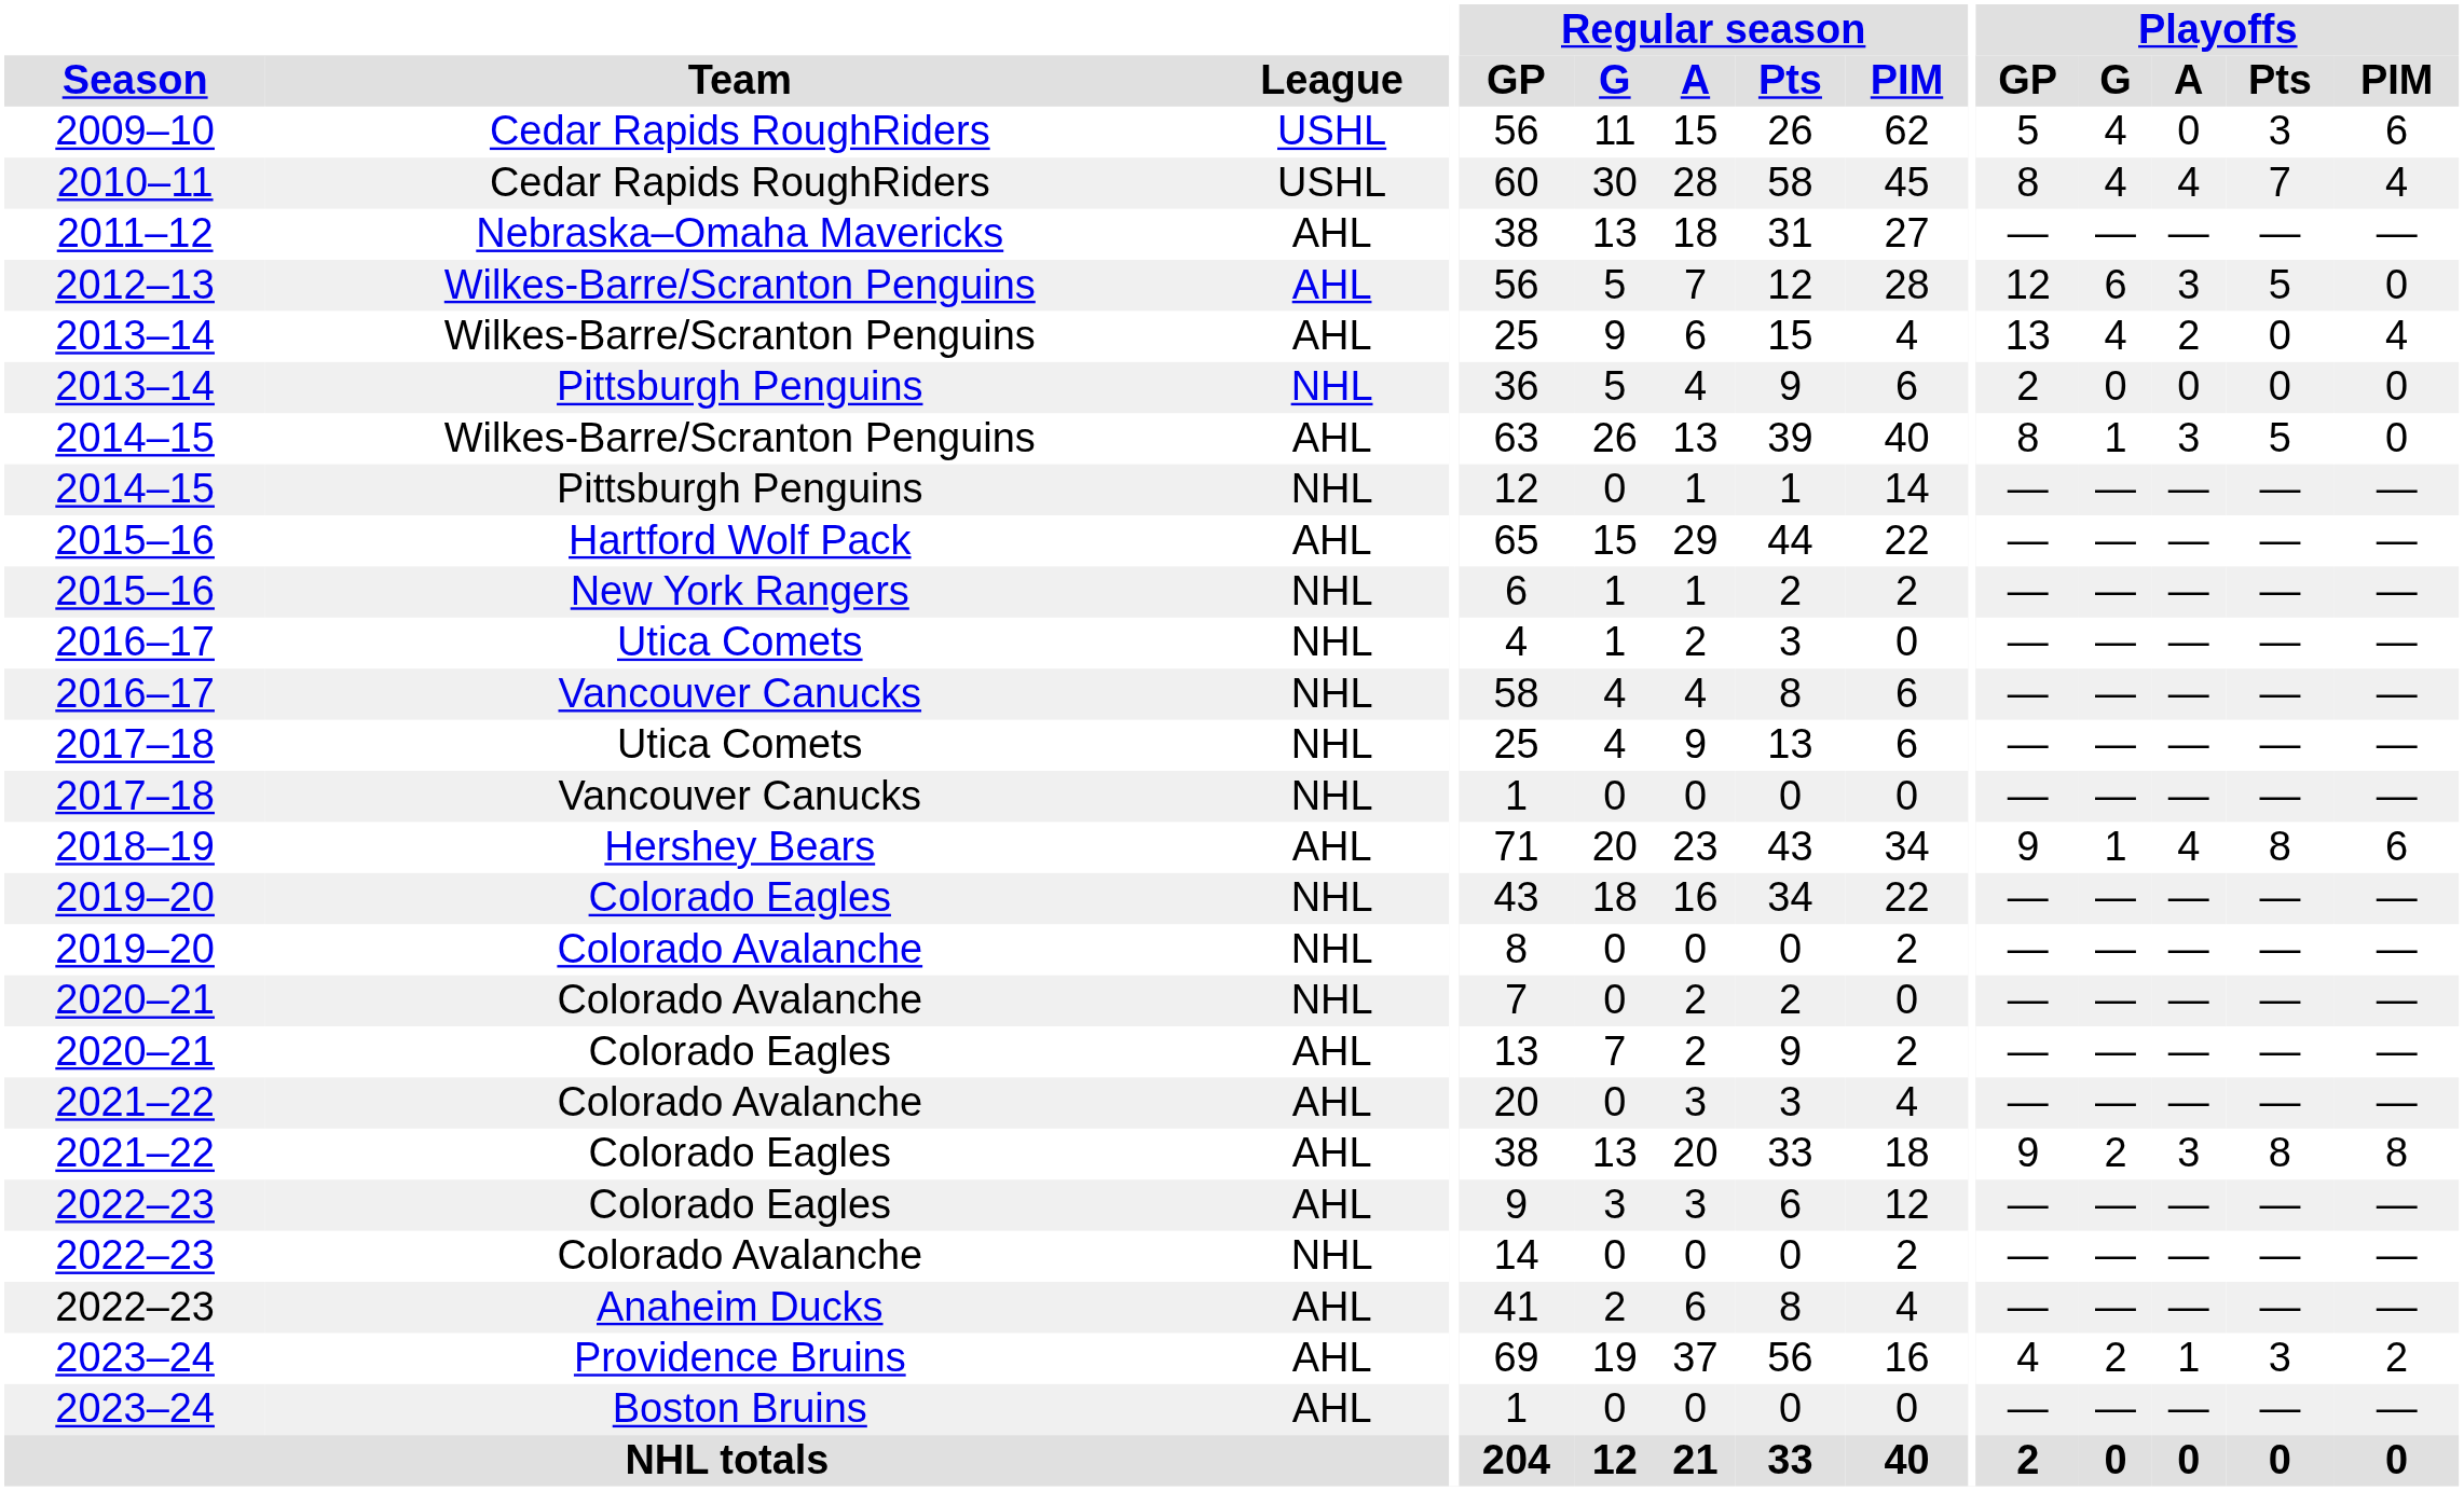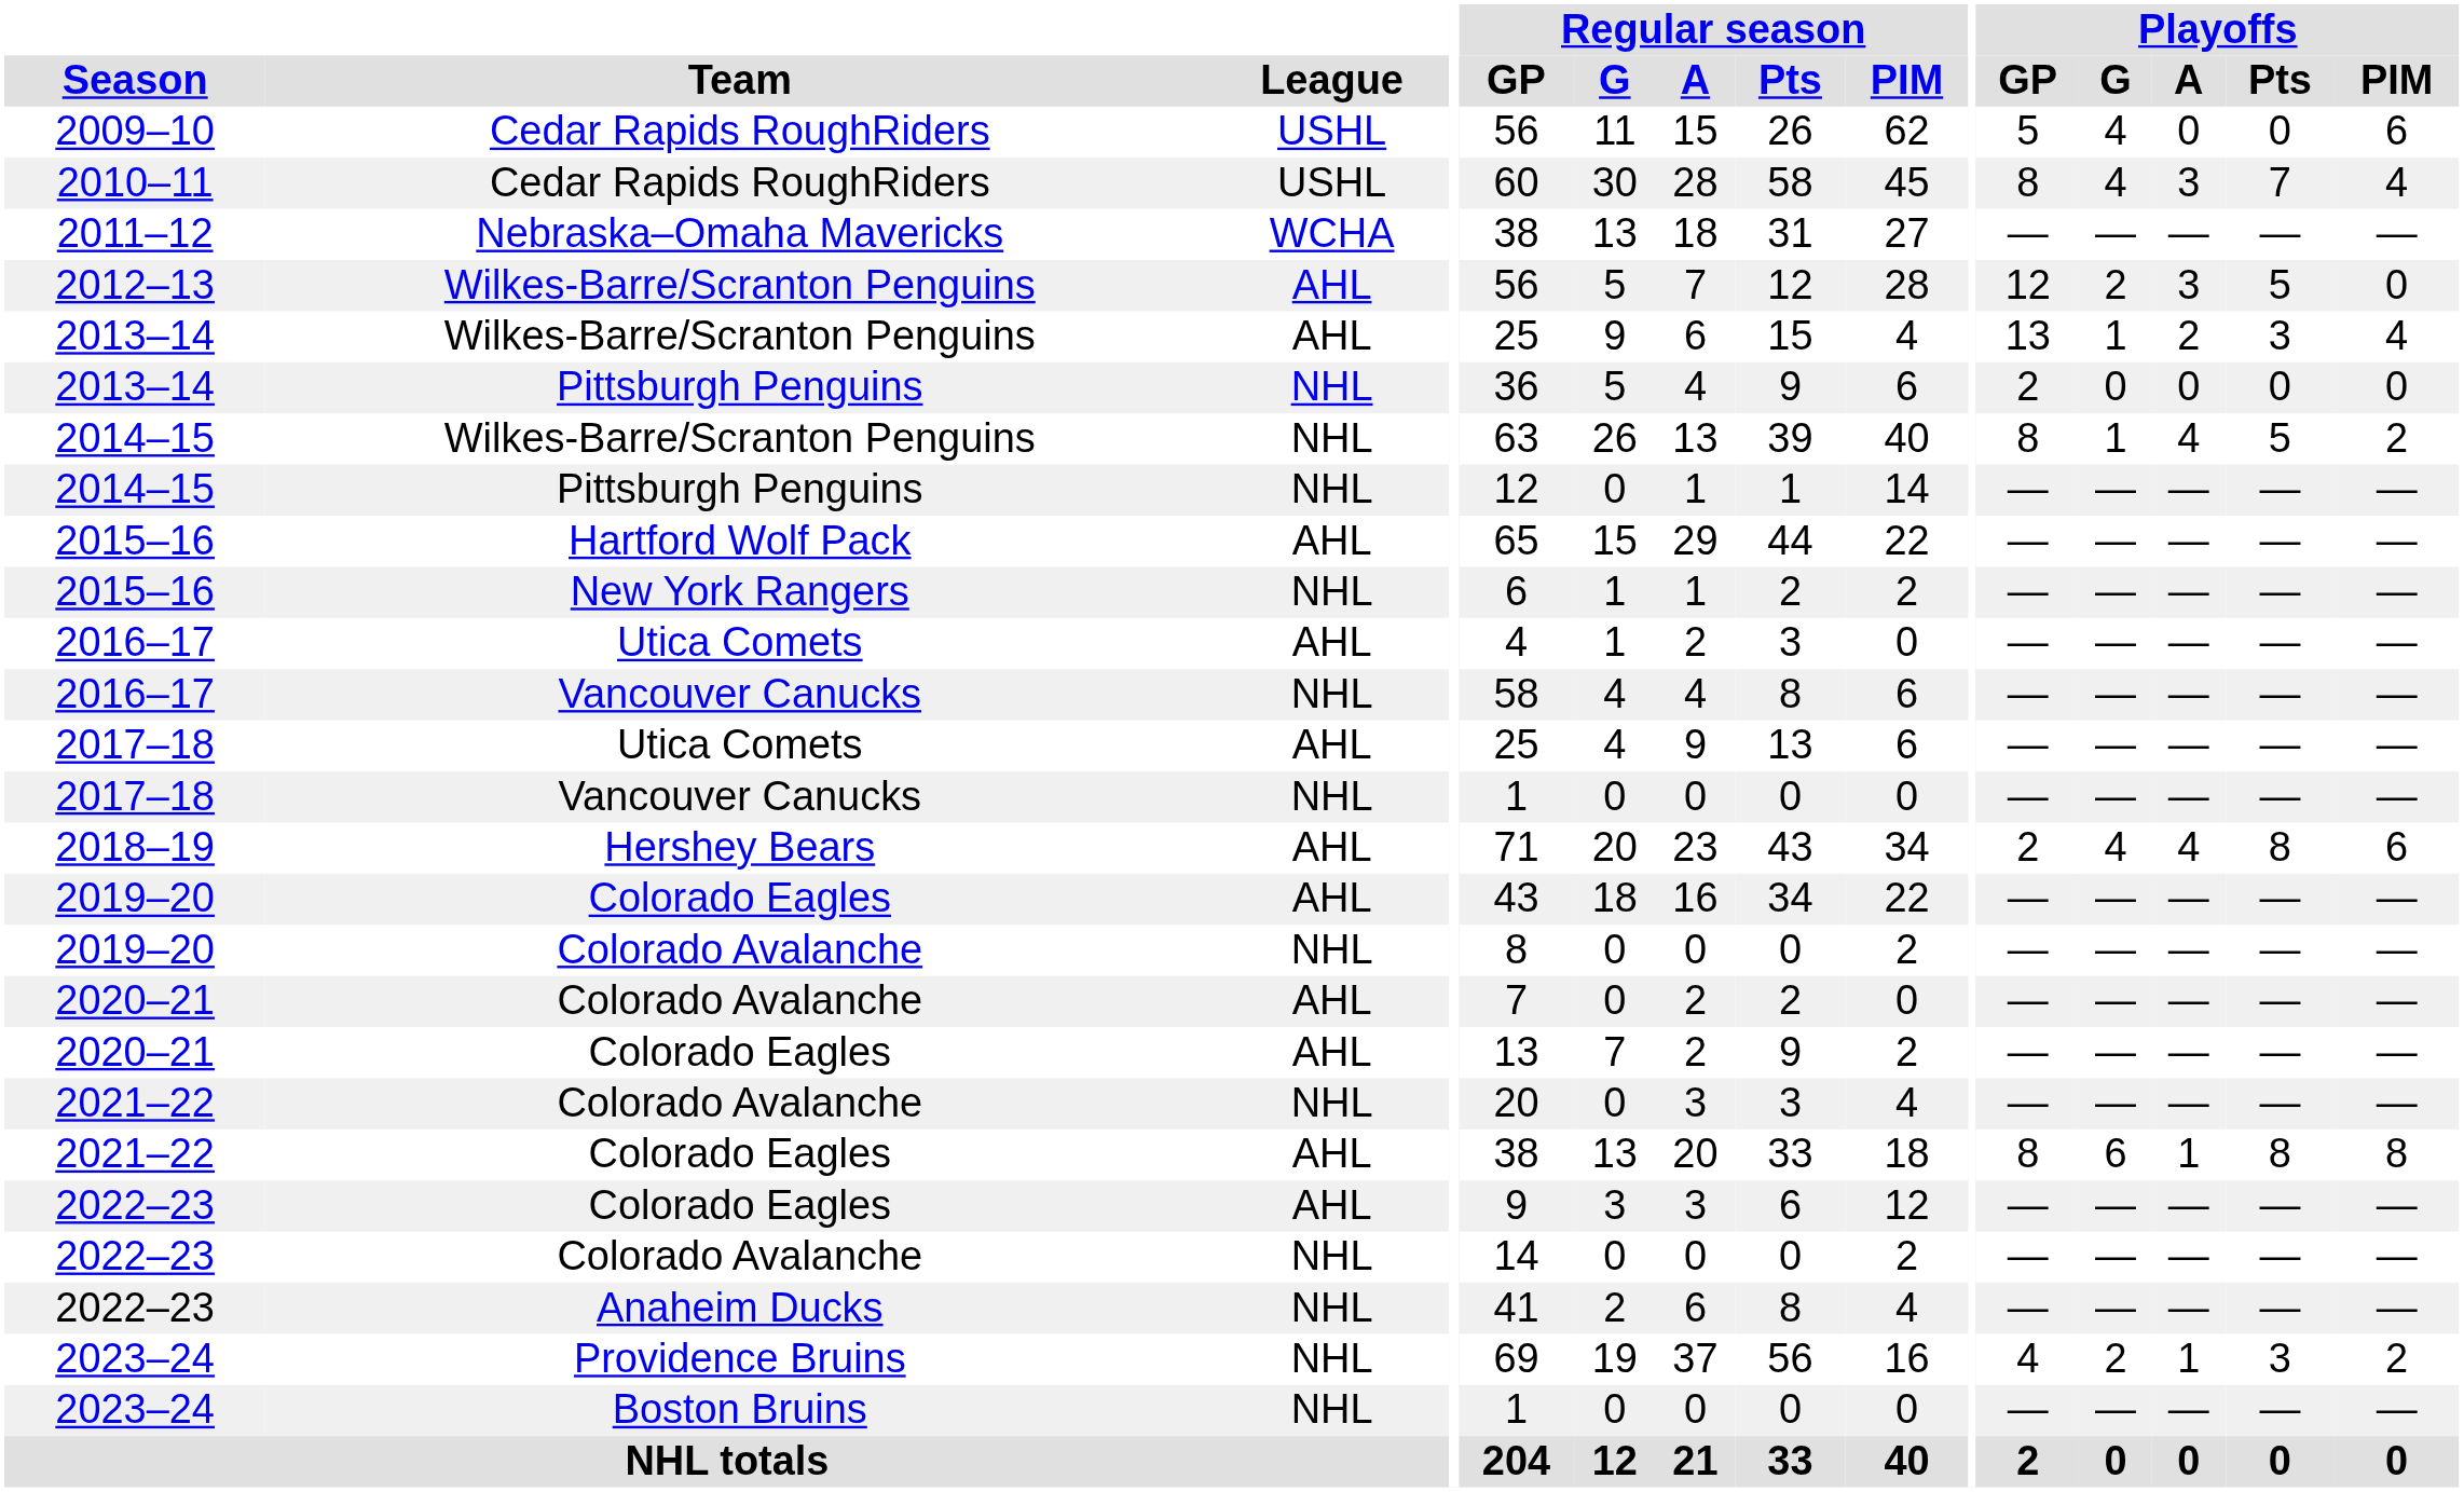 <table border="0" cellpadding="1" cellspacing="0" style="text-align:center; width:60em">
 <tr bgcolor="#e0e0e0">
 <th colspan="3" bgcolor="#ffffff"></th>
 <th rowspan="100" bgcolor="#ffffff"></th>
 <th colspan="5"><a href='#'>Regular season</a></th>
 <th rowspan="100" bgcolor="#ffffff"></th>
 <th colspan="5"><a href='#'>Playoffs</a></th>
 </tr>
 <tr bgcolor="#e0e0e0">
 <th><a href='#'>Season</a></th>
 <th>Team</th>
 <th>League</th>
 <th>GP</th>
 <th><a href='#'>G</a></th>
 <th><a href='#'>A</a></th>
 <th><a href='#'>Pts</a></th>
 <th><a href='#'>PIM</a></th>
 <th>GP</th>
 <th>G</th>
 <th>A</th>
 <th>Pts</th>
 <th>PIM</th>
 </tr>
 <tr ALIGN="center">
 <td><a href='#'>2009–10</a></td>
 <td><a href='#'>Cedar Rapids RoughRiders</a></td>
 <td><a href='#'>USHL</a></td>
 <td>56</td>
 <td>11</td>
 <td>15</td>
 <td>26</td>
 <td>62</td>
 <td>5</td>
 <td>4</td>
 <td>0</td>
-<td>3</td>
+<td>0</td>
 <td>6</td>
 </tr>
 <tr ALIGN="center" bgcolor="#f0f0f0">
 <td><a href='#'>2010–11</a></td>
 <td>Cedar Rapids RoughRiders</td>
 <td>USHL</td>
 <td>60</td>
 <td>30</td>
 <td>28</td>
 <td>58</td>
 <td>45</td>
 <td>8</td>
 <td>4</td>
-<td>4</td>
+<td>3</td>
 <td>7</td>
 <td>4</td>
 </tr>
 <tr ALIGN="center">
 <td><a href='#'>2011–12</a></td>
 <td><a href='#'>Nebraska–Omaha Mavericks</a></td>
-<td>AHL</td>
+<td><a href='#'>WCHA</a></td>
 <td>38</td>
 <td>13</td>
 <td>18</td>
 <td>31</td>
 <td>27</td>
 <td>—</td>
 <td>—</td>
 <td>—</td>
 <td>—</td>
 <td>—</td>
 </tr>
 <tr ALIGN="center" bgcolor="#f0f0f0">
 <td><a href='#'>2012–13</a></td>
 <td><a href='#'>Wilkes-Barre/Scranton Penguins</a></td>
 <td><a href='#'>AHL</a></td>
 <td>56</td>
 <td>5</td>
 <td>7</td>
 <td>12</td>
 <td>28</td>
 <td>12</td>
-<td>6</td>
+<td>2</td>
 <td>3</td>
 <td>5</td>
 <td>0</td>
 </tr>
 <tr ALIGN="center">
 <td><a href='#'>2013–14</a></td>
 <td>Wilkes-Barre/Scranton Penguins</td>
 <td>AHL</td>
 <td>25</td>
 <td>9</td>
 <td>6</td>
 <td>15</td>
 <td>4</td>
 <td>13</td>
-<td>4</td>
+<td>1</td>
 <td>2</td>
-<td>0</td>
+<td>3</td>
 <td>4</td>
 </tr>
 <tr ALIGN="center" bgcolor="#f0f0f0">
 <td><a href='#'>2013–14</a></td>
 <td><a href='#'>Pittsburgh Penguins</a></td>
 <td><a href='#'>NHL</a></td>
 <td>36</td>
 <td>5</td>
 <td>4</td>
 <td>9</td>
 <td>6</td>
 <td>2</td>
 <td>0</td>
 <td>0</td>
 <td>0</td>
 <td>0</td>
 </tr>
 <tr ALIGN="center">
 <td><a href='#'>2014–15</a></td>
 <td>Wilkes-Barre/Scranton Penguins</td>
-<td>AHL</td>
+<td>NHL</td>
 <td>63</td>
 <td>26</td>
 <td>13</td>
 <td>39</td>
 <td>40</td>
 <td>8</td>
 <td>1</td>
-<td>3</td>
+<td>4</td>
 <td>5</td>
-<td>0</td>
+<td>2</td>
 </tr>
 <tr ALIGN="center" bgcolor="#f0f0f0">
 <td><a href='#'>2014–15</a></td>
 <td>Pittsburgh Penguins</td>
 <td>NHL</td>
 <td>12</td>
 <td>0</td>
 <td>1</td>
 <td>1</td>
 <td>14</td>
 <td>—</td>
 <td>—</td>
 <td>—</td>
 <td>—</td>
 <td>—</td>
 </tr>
 <tr ALIGN="center">
 <td><a href='#'>2015–16</a></td>
 <td><a href='#'>Hartford Wolf Pack</a></td>
 <td>AHL</td>
 <td>65</td>
 <td>15</td>
 <td>29</td>
 <td>44</td>
 <td>22</td>
 <td>—</td>
 <td>—</td>
 <td>—</td>
 <td>—</td>
 <td>—</td>
 </tr>
 <tr ALIGN="center" bgcolor="#f0f0f0">
 <td><a href='#'>2015–16</a></td>
 <td><a href='#'>New York Rangers</a></td>
 <td>NHL</td>
 <td>6</td>
 <td>1</td>
 <td>1</td>
 <td>2</td>
 <td>2</td>
 <td>—</td>
 <td>—</td>
 <td>—</td>
 <td>—</td>
 <td>—</td>
 </tr>
 <tr ALIGN="center">
 <td><a href='#'>2016–17</a></td>
 <td><a href='#'>Utica Comets</a></td>
-<td>NHL</td>
+<td>AHL</td>
 <td>4</td>
 <td>1</td>
 <td>2</td>
 <td>3</td>
 <td>0</td>
 <td>—</td>
 <td>—</td>
 <td>—</td>
 <td>—</td>
 <td>—</td>
 </tr>
 <tr ALIGN="center" bgcolor="#f0f0f0">
 <td><a href='#'>2016–17</a></td>
 <td><a href='#'>Vancouver Canucks</a></td>
 <td>NHL</td>
 <td>58</td>
 <td>4</td>
 <td>4</td>
 <td>8</td>
 <td>6</td>
 <td>—</td>
 <td>—</td>
 <td>—</td>
 <td>—</td>
 <td>—</td>
 </tr>
 <tr ALIGN="center">
 <td><a href='#'>2017–18</a></td>
 <td>Utica Comets</td>
-<td>NHL</td>
+<td>AHL</td>
 <td>25</td>
 <td>4</td>
 <td>9</td>
 <td>13</td>
 <td>6</td>
 <td>—</td>
 <td>—</td>
 <td>—</td>
 <td>—</td>
 <td>—</td>
 </tr>
 <tr ALIGN="center" bgcolor="#f0f0f0">
 <td><a href='#'>2017–18</a></td>
 <td>Vancouver Canucks</td>
 <td>NHL</td>
 <td>1</td>
 <td>0</td>
 <td>0</td>
 <td>0</td>
 <td>0</td>
 <td>—</td>
 <td>—</td>
 <td>—</td>
 <td>—</td>
 <td>—</td>
 </tr>
 <tr ALIGN="center">
 <td><a href='#'>2018–19</a></td>
 <td><a href='#'>Hershey Bears</a></td>
 <td>AHL</td>
 <td>71</td>
 <td>20</td>
 <td>23</td>
 <td>43</td>
 <td>34</td>
-<td>9</td>
-<td>1</td>
+<td>2</td>
+<td>4</td>
 <td>4</td>
 <td>8</td>
 <td>6</td>
 </tr>
 <tr ALIGN="center" bgcolor="#f0f0f0">
 <td><a href='#'>2019–20</a></td>
 <td><a href='#'>Colorado Eagles</a></td>
-<td>NHL</td>
+<td>AHL</td>
 <td>43</td>
 <td>18</td>
 <td>16</td>
 <td>34</td>
 <td>22</td>
 <td>—</td>
 <td>—</td>
 <td>—</td>
 <td>—</td>
 <td>—</td>
 </tr>
 <tr ALIGN="center">
 <td><a href='#'>2019–20</a></td>
 <td><a href='#'>Colorado Avalanche</a></td>
 <td>NHL</td>
 <td>8</td>
 <td>0</td>
 <td>0</td>
 <td>0</td>
 <td>2</td>
 <td>—</td>
 <td>—</td>
 <td>—</td>
 <td>—</td>
 <td>—</td>
 </tr>
 <tr ALIGN="center" bgcolor="#f0f0f0">
 <td><a href='#'>2020–21</a></td>
 <td>Colorado Avalanche</td>
-<td>NHL</td>
+<td>AHL</td>
 <td>7</td>
 <td>0</td>
 <td>2</td>
 <td>2</td>
 <td>0</td>
 <td>—</td>
 <td>—</td>
 <td>—</td>
 <td>—</td>
 <td>—</td>
 </tr>
 <tr ALIGN="center">
 <td><a href='#'>2020–21</a></td>
 <td>Colorado Eagles</td>
 <td>AHL</td>
 <td>13</td>
 <td>7</td>
 <td>2</td>
 <td>9</td>
 <td>2</td>
 <td>—</td>
 <td>—</td>
 <td>—</td>
 <td>—</td>
 <td>—</td>
 </tr>
 <tr ALIGN="center" bgcolor="#f0f0f0">
 <td><a href='#'>2021–22</a></td>
 <td>Colorado Avalanche</td>
-<td>AHL</td>
+<td>NHL</td>
 <td>20</td>
 <td>0</td>
 <td>3</td>
 <td>3</td>
 <td>4</td>
 <td>—</td>
 <td>—</td>
 <td>—</td>
 <td>—</td>
 <td>—</td>
 </tr>
 <tr ALIGN="center">
 <td><a href='#'>2021–22</a></td>
 <td>Colorado Eagles</td>
 <td>AHL</td>
 <td>38</td>
 <td>13</td>
 <td>20</td>
 <td>33</td>
 <td>18</td>
-<td>9</td>
-<td>2</td>
-<td>3</td>
+<td>8</td>
+<td>6</td>
+<td>1</td>
 <td>8</td>
 <td>8</td>
 </tr>
 <tr ALIGN="center" bgcolor="#f0f0f0">
 <td><a href='#'>2022–23</a></td>
 <td>Colorado Eagles</td>
 <td>AHL</td>
 <td>9</td>
 <td>3</td>
 <td>3</td>
 <td>6</td>
 <td>12</td>
 <td>—</td>
 <td>—</td>
 <td>—</td>
 <td>—</td>
 <td>—</td>
 </tr>
 <tr ALIGN="center">
 <td><a href='#'>2022–23</a></td>
 <td>Colorado Avalanche</td>
 <td>NHL</td>
 <td>14</td>
 <td>0</td>
 <td>0</td>
 <td>0</td>
 <td>2</td>
 <td>—</td>
 <td>—</td>
 <td>—</td>
 <td>—</td>
 <td>—</td>
 </tr>
 <tr ALIGN="center" bgcolor="#f0f0f0">
 <td>2022–23</td>
 <td><a href='#'>Anaheim Ducks</a></td>
-<td>AHL</td>
+<td>NHL</td>
 <td>41</td>
 <td>2</td>
 <td>6</td>
 <td>8</td>
 <td>4</td>
 <td>—</td>
 <td>—</td>
 <td>—</td>
 <td>—</td>
 <td>—</td>
 </tr>
 <tr ALIGN="center">
 <td><a href='#'>2023–24</a></td>
 <td><a href='#'>Providence Bruins</a></td>
-<td>AHL</td>
+<td>NHL</td>
 <td>69</td>
 <td>19</td>
 <td>37</td>
 <td>56</td>
 <td>16</td>
 <td>4</td>
 <td>2</td>
 <td>1</td>
 <td>3</td>
 <td>2</td>
 </tr>
 <tr ALIGN="center" bgcolor="#f0f0f0">
 <td><a href='#'>2023–24</a></td>
 <td><a href='#'>Boston Bruins</a></td>
-<td>AHL</td>
+<td>NHL</td>
 <td>1</td>
 <td>0</td>
 <td>0</td>
 <td>0</td>
 <td>0</td>
 <td>—</td>
 <td>—</td>
 <td>—</td>
 <td>—</td>
 <td>—</td>
 </tr>
 <tr bgcolor="#e0e0e0">
 <th colspan="3">NHL totals</th>
 <th>204</th>
 <th>12</th>
 <th>21</th>
 <th>33</th>
 <th>40</th>
 <th>2</th>
 <th>0</th>
 <th>0</th>
 <th>0</th>
 <th>0</th>
 </tr>
 </table>
